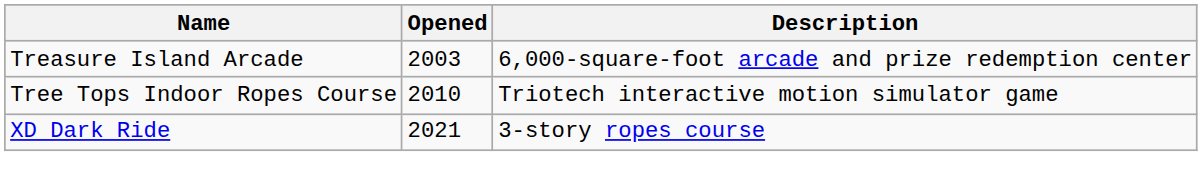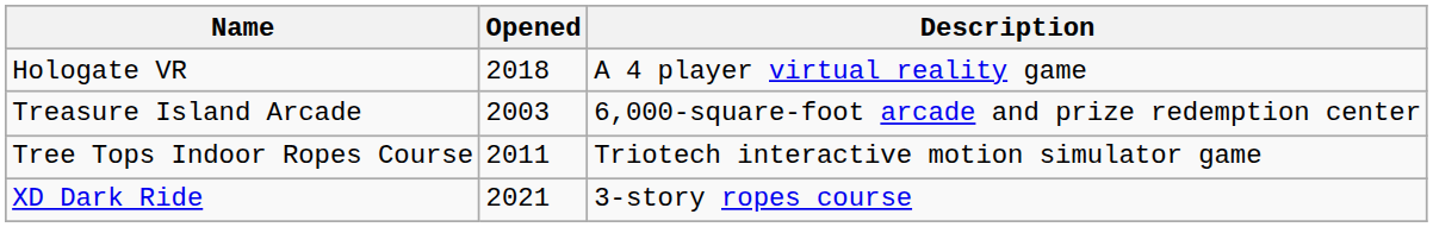 <table class="wikitable">
 <tr>
 <th>Name</th>
 <th>Opened</th>
 <th>Description</th>
+</tr>
+<tr>
+<td>Hologate VR</td>
+<td>2018</td>
+<td>A 4 player <a href='#'>virtual reality</a> game</td>
 </tr>
 <tr>
 <td>Treasure Island Arcade</td>
 <td>2003</td>
 <td>6,000-square-foot <a href='#'>arcade</a> and prize redemption center</td>
 </tr>
 <tr>
 <td>Tree Tops Indoor Ropes Course</td>
-<td>2010</td>
+<td>2011</td>
 <td>Triotech interactive motion simulator game</td>
 </tr>
 <tr>
 <td><a href='#'>XD Dark Ride</a></td>
 <td>2021</td>
 <td>3-story <a href='#'>ropes course</a></td>
 </tr>
 </table>
